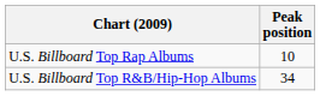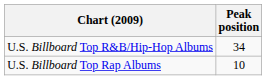 <table class="wikitable">
 <tr>
 <th>Chart (2009)</th>
 <th>Peak<br>position</th>
 </tr>
 <tr>
+<td>U.S. <em>Billboard</em> <a href='#'>Top R&B/Hip-Hop Albums</a></td>
+<td style="text-align:center;">34</td>
+</tr>
+<tr>
 <td align="left">U.S. <em>Billboard</em> <a href='#'>Top Rap Albums</a></td>
 <td style="text-align:center;">10</td>
 </tr>
-<tr>
-<td>U.S. <em>Billboard</em> <a href='#'>Top R&B/Hip-Hop Albums</a></td>
-<td style="text-align:center;">34</td>
-</tr>
 </table>
